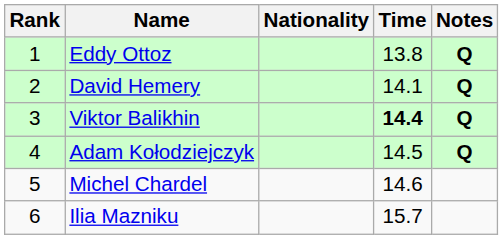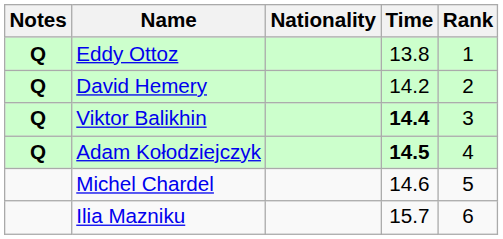 <table class="wikitable sortable" style="text-align:center">
 <tr>
-<th>Rank</th>
+<th>Notes</th>
 <th>Name</th>
 <th>Nationality</th>
 <th>Time</th>
-<th>Notes</th>
+<th>Rank</th>
 </tr>
 <tr bgcolor=ccffcc>
-<td>1</td>
+<td><strong>Q</strong></td>
 <td align=left><a href='#'>Eddy Ottoz</a></td>
 <td align=left></td>
 <td>13.8</td>
-<td><strong>Q</strong></td>
+<td>1</td>
 </tr>
 <tr bgcolor=ccffcc>
-<td>2</td>
+<td><strong>Q</strong></td>
 <td align=left><a href='#'>David Hemery</a></td>
 <td align=left></td>
-<td>14.1</td>
-<td><strong>Q</strong></td>
+<td>14.2</td>
+<td>2</td>
 </tr>
 <tr bgcolor=ccffcc>
-<td>3</td>
+<td><strong>Q</strong></td>
 <td align=left><a href='#'>Viktor Balikhin</a></td>
 <td align=left></td>
 <td><strong>14.4</strong></td>
-<td><strong>Q</strong></td>
+<td>3</td>
 </tr>
 <tr bgcolor=ccffcc>
-<td>4</td>
+<td><strong>Q</strong></td>
 <td align=left><a href='#'>Adam Kołodziejczyk</a></td>
 <td align=left></td>
-<td>14.5</td>
-<td><strong>Q</strong></td>
+<td><strong>14.5</strong></td>
+<td>4</td>
 </tr>
 <tr>
-<td>5</td>
+<td></td>
 <td align=left><a href='#'>Michel Chardel</a></td>
 <td align=left></td>
 <td>14.6</td>
-<td></td>
+<td>5</td>
 </tr>
 <tr>
-<td>6</td>
+<td></td>
 <td align=left><a href='#'>Ilia Mazniku</a></td>
 <td align=left></td>
 <td>15.7</td>
-<td></td>
+<td>6</td>
 </tr>
 </table>
